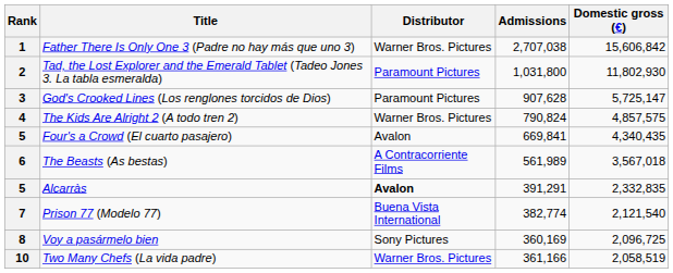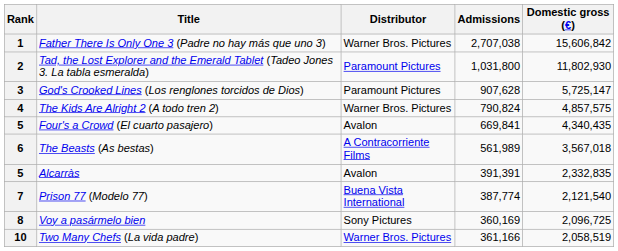 <table class="wikitable" style="margin:1em auto;">
 <tr>
 <th>Rank</th>
 <th>Title</th>
 <th>Distributor</th>
 <th>Admissions</th>
 <th>Domestic gross (<a href='#'>€</a>)</th>
 </tr>
 <tr>
 <th align = "center">1</th>
 <td><em><a href='#'>Father There Is Only One 3</a></em> (<em>Padre no hay más que uno 3</em>)</td>
 <td>Warner Bros. Pictures</td>
 <td align = "right">2,707,038</td>
 <td align = "right">15,606,842</td>
 </tr>
 <tr>
 <th align = "center">2</th>
 <td><em><a href='#'>Tad, the Lost Explorer and the Emerald Tablet</a></em> (<em>Tadeo Jones 3. La tabla esmeralda</em>)</td>
 <td><a href='#'>Paramount Pictures</a></td>
 <td align = "right">1,031,800</td>
 <td align = "right">11,802,930</td>
 </tr>
 <tr>
 <th align = "center">3</th>
 <td><em><a href='#'>God's Crooked Lines</a></em> (<em>Los renglones torcidos de Dios</em>)</td>
 <td>Paramount Pictures</td>
 <td align = "right">907,628</td>
 <td align = "right">5,725,147</td>
 </tr>
 <tr>
 <th align = "center">4</th>
 <td><em><a href='#'>The Kids Are Alright 2</a></em> (<em>A todo tren 2</em>)</td>
 <td>Warner Bros. Pictures</td>
 <td align = "right">790,824</td>
 <td align = "right">4,857,575</td>
 </tr>
 <tr>
 <th align = "center">5</th>
 <td><em><a href='#'>Four's a Crowd</a></em> (<em>El cuarto pasajero</em>)</td>
 <td>Avalon</td>
 <td align = "right">669,841</td>
 <td align = "right">4,340,435</td>
 </tr>
 <tr>
 <th align = "center">6</th>
 <td><em><a href='#'>The Beasts</a></em> (<em>As bestas</em>)</td>
 <td><a href='#'>A Contracorriente Films</a></td>
 <td align = "right">561,989</td>
 <td align = "right">3,567,018</td>
 </tr>
 <tr>
 <th align = "center">5</th>
 <td><em><a href='#'>Alcarràs</a></em></td>
-<td><strong>Avalon</strong></td>
-<td align = "right">391,291</td>
+<td>Avalon</td>
+<td align = "right">391,391</td>
 <td align = "right">2,332,835</td>
 </tr>
 <tr>
 <th align = "center">7</th>
 <td><em><a href='#'>Prison 77</a></em> (<em>Modelo 77</em>)</td>
 <td><a href='#'>Buena Vista International</a></td>
-<td align = "right">382,774</td>
+<td align = "right">387,774</td>
 <td align = "right">2,121,540</td>
 </tr>
 <tr>
 <th align = "center">8</th>
 <td><em><a href='#'>Voy a pasármelo bien</a></em></td>
 <td>Sony Pictures</td>
 <td align = "right">360,169</td>
 <td align = "right">2,096,725</td>
 </tr>
 <tr>
 <th align = "center">10</th>
 <td><em><a href='#'>Two Many Chefs</a></em> (<em>La vida padre</em>)</td>
 <td><a href='#'>Warner Bros. Pictures</a></td>
 <td align = "right">361,166</td>
 <td align = "right">2,058,519</td>
 </tr>
 </table>
